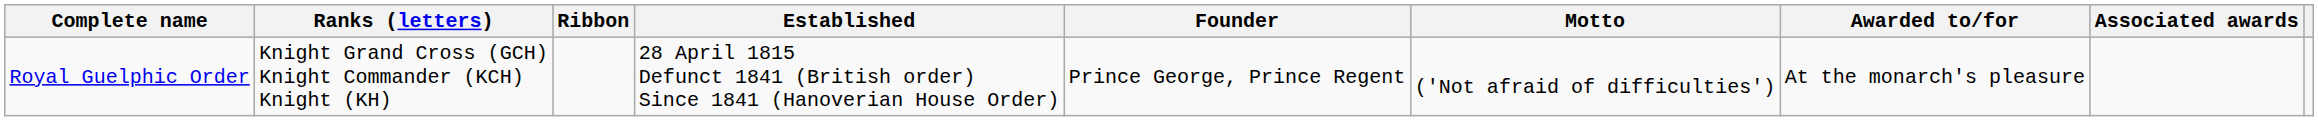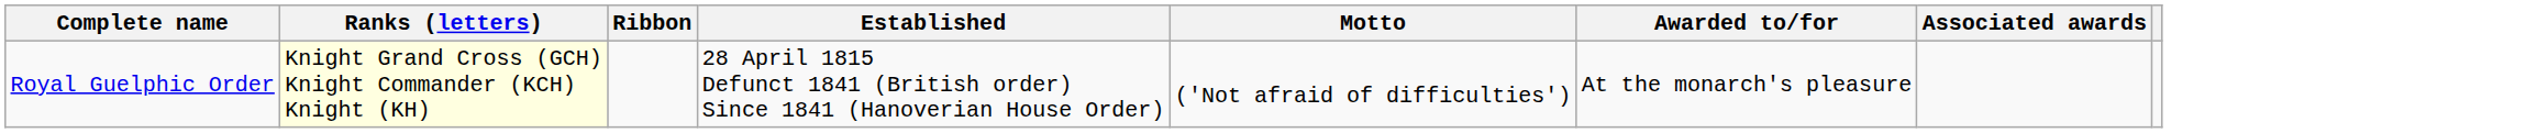 <table class="wikitable">
 <tr>
 <th>Complete name</th>
 <th>Ranks (<a href='#'>letters</a>)</th>
 <th>Ribbon</th>
 <th>Established</th>
-<th>Founder</th>
 <th>Motto</th>
 <th>Awarded to/for</th>
 <th>Associated awards</th>
 <th></th>
 </tr>
 <tr>
 <td><a href='#'>Royal Guelphic Order</a></td>
-<td>Knight Grand Cross (GCH)<br>Knight Commander (KCH)<br>Knight (KH)</td>
+<td style="background: lightyellow;">Knight Grand Cross (GCH)<br>Knight Commander (KCH)<br>Knight (KH)</td>
 <td></td>
 <td>28 April 1815<br>Defunct 1841 (British order)<br>Since 1841 (Hanoverian House Order)</td>
-<td>Prince George, Prince Regent</td>
 <td><br>('Not afraid of difficulties')</td>
 <td>At the monarch's pleasure</td>
 <td></td>
 <td></td>
 </tr>
 </table>
